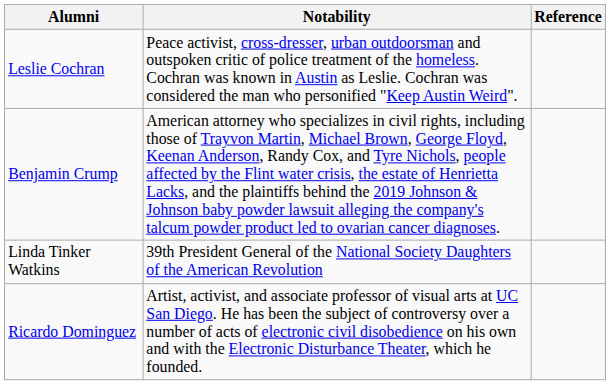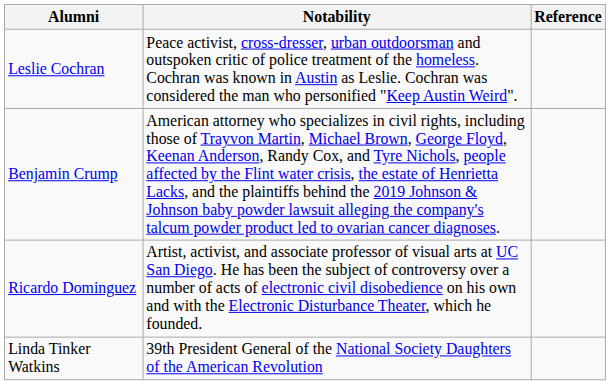 <table class="wikitable vertical-align-top">
 <tr>
 <th style="width:25%;">Alumni</th>
 <th style="width:75%;">Notability</th>
 <th style="width:*;" class="unsortable">Reference</th>
 </tr>
 <tr>
 <td><a href='#'>Leslie Cochran</a></td>
 <td>Peace activist, <a href='#'>cross-dresser</a>, <a href='#'>urban outdoorsman</a> and outspoken critic of police treatment of the <a href='#'>homeless</a>. Cochran was known in <a href='#'>Austin</a> as Leslie. Cochran was considered the man who personified "<a href='#'>Keep Austin Weird</a>".</td>
 <td></td>
 </tr>
 <tr>
 <td><a href='#'>Benjamin Crump</a></td>
 <td>American attorney who specializes in civil rights, including those of <a href='#'>Trayvon Martin</a>, <a href='#'>Michael Brown</a>, <a href='#'>George Floyd</a>, <a href='#'>Keenan Anderson</a>, Randy Cox, and <a href='#'>Tyre Nichols</a>, <a href='#'>people affected by the Flint water crisis</a>, <a href='#'>the estate of Henrietta Lacks</a>, and the plaintiffs behind the <a href='#'>2019 Johnson & Johnson baby powder lawsuit alleging the company's talcum powder product led to ovarian cancer diagnoses</a>.</td>
 <td></td>
 </tr>
 <tr>
+<td><a href='#'>Ricardo Dominguez</a></td>
+<td>Artist, activist, and associate professor of visual arts at <a href='#'>UC San Diego</a>. He has been the subject of controversy over a number of acts of <a href='#'>electronic civil disobedience</a> on his own and with the <a href='#'>Electronic Disturbance Theater</a>, which he founded.</td>
+<td></td>
+</tr>
+<tr>
 <td>Linda Tinker Watkins</td>
 <td>39th President General of the <a href='#'>National Society Daughters of the American Revolution</a></td>
 <td></td>
 </tr>
-<tr>
-<td><a href='#'>Ricardo Dominguez</a></td>
-<td>Artist, activist, and associate professor of visual arts at <a href='#'>UC San Diego</a>. He has been the subject of controversy over a number of acts of <a href='#'>electronic civil disobedience</a> on his own and with the <a href='#'>Electronic Disturbance Theater</a>, which he founded.</td>
-<td></td>
-</tr>
 </table>
